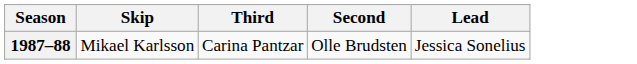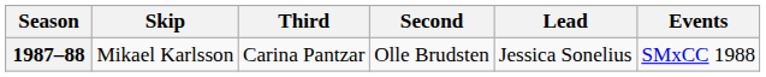 <table class="wikitable">
 <tr>
 <th scope="col" width=60>Season</th>
 <th scope="col">Skip</th>
 <th scope="col">Third</th>
 <th scope="col">Second</th>
 <th scope="col">Lead</th>
+<th scope="col">Events</th>
 </tr>
 <tr>
 <th scope="row">1987–88</th>
 <td>Mikael Karlsson</td>
 <td>Carina Pantzar</td>
 <td>Olle Brudsten</td>
 <td>Jessica Sonelius</td>
+<td><a href='#'>SMxCC</a> 1988 </td>
 </tr>
 </table>
